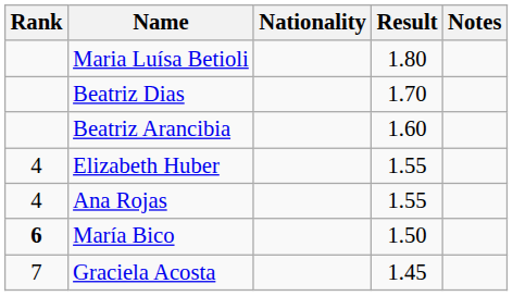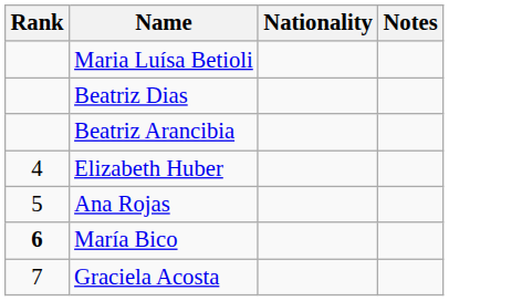 <table class="wikitable sortable" style="text-align:center">
 <tr>
 <th>Rank</th>
 <th>Name</th>
 <th>Nationality</th>
-<th>Result</th>
 <th>Notes</th>
 </tr>
 <tr>
 <td></td>
 <td align=left><a href='#'>Maria Luísa Betioli</a></td>
 <td align=left></td>
-<td>1.80</td>
 <td></td>
 </tr>
 <tr>
 <td></td>
 <td align=left><a href='#'>Beatriz Dias</a></td>
 <td align=left></td>
-<td>1.70</td>
 <td></td>
 </tr>
 <tr>
 <td></td>
 <td align=left><a href='#'>Beatriz Arancibia</a></td>
 <td align=left></td>
-<td>1.60</td>
 <td></td>
 </tr>
 <tr>
 <td>4</td>
 <td align=left><a href='#'>Elizabeth Huber</a></td>
 <td align=left></td>
-<td>1.55</td>
 <td></td>
 </tr>
 <tr>
-<td>4</td>
+<td>5</td>
 <td align=left><a href='#'>Ana Rojas</a></td>
 <td align=left></td>
-<td>1.55</td>
 <td></td>
 </tr>
 <tr>
 <td><strong>6</strong></td>
 <td align=left><a href='#'>María Bico</a></td>
 <td align=left></td>
-<td>1.50</td>
 <td></td>
 </tr>
 <tr>
 <td>7</td>
 <td align=left><a href='#'>Graciela Acosta</a></td>
 <td align=left></td>
-<td>1.45</td>
 <td></td>
 </tr>
 </table>
